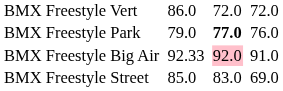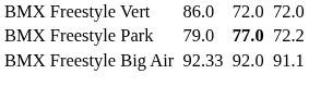 <table>
 <tr>
 <td>BMX Freestyle Vert</td>
 <td></td>
 <td>86.0</td>
 <td></td>
 <td>72.0</td>
 <td></td>
 <td>72.0</td>
 </tr>
 <tr>
 <td>BMX Freestyle Park</td>
 <td></td>
 <td>79.0</td>
 <td></td>
 <td><strong>77.0</strong></td>
 <td></td>
-<td>76.0</td>
+<td>72.2</td>
 </tr>
 <tr>
 <td>BMX Freestyle Big Air</td>
 <td></td>
 <td>92.33</td>
 <td></td>
-<td style="background: pink;">92.0</td>
+<td>92.0</td>
 <td></td>
-<td>91.0</td>
-</tr>
-<tr>
-<td>BMX Freestyle Street</td>
-<td></td>
-<td>85.0</td>
-<td></td>
-<td>83.0</td>
-<td></td>
-<td>69.0</td>
+<td>91.1</td>
 </tr>
 </table>
